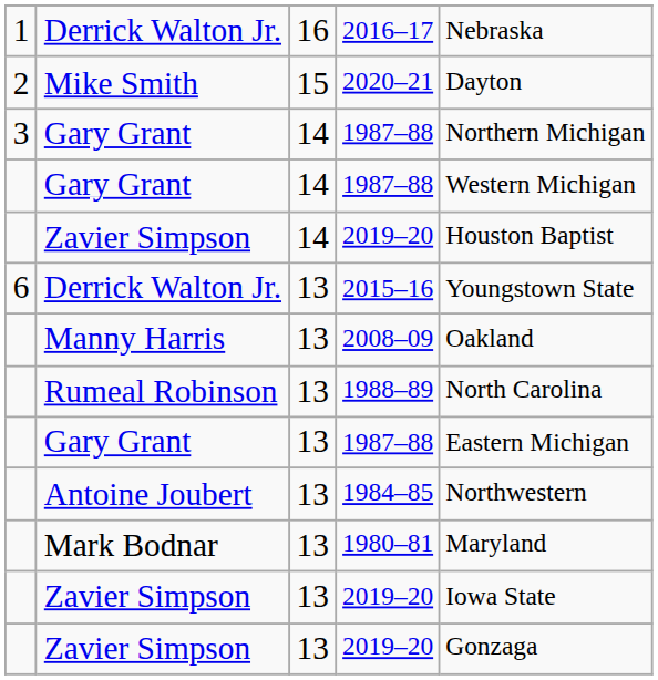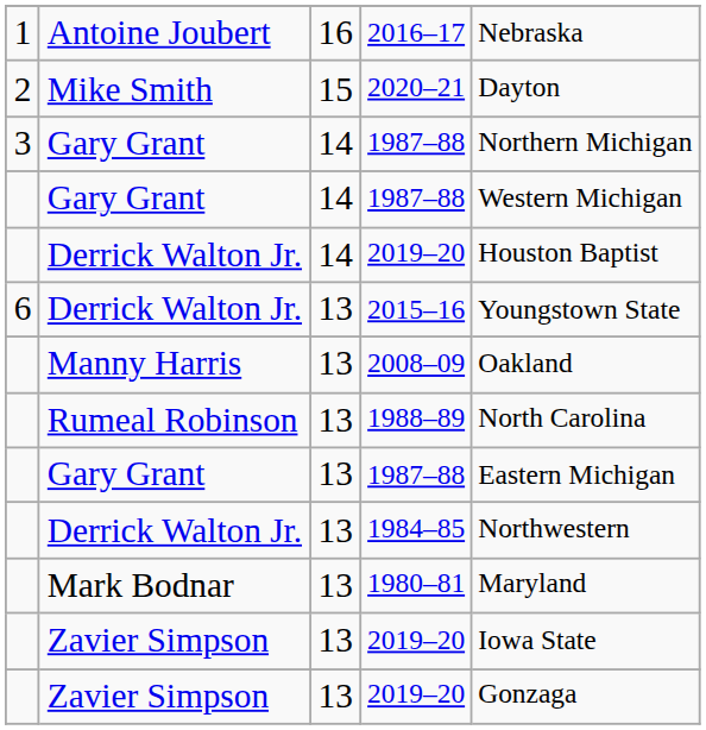 <table class="wikitable">
 <tr>
 </tr>
 <tr>
 <td>1</td>
-<td><a href='#'>Derrick Walton Jr.</a></td>
+<td><a href='#'>Antoine Joubert</a></td>
 <td>16</td>
 <td style="font-size:80%;"><a href='#'>2016–17</a></td>
 <td style="font-size:80%;">Nebraska</td>
 </tr>
 <tr>
 <td>2</td>
 <td><a href='#'>Mike Smith</a></td>
 <td>15</td>
 <td style="font-size:80%;"><a href='#'>2020–21</a></td>
 <td style="font-size:80%;">Dayton</td>
 </tr>
 <tr>
 <td>3</td>
 <td><a href='#'>Gary Grant</a></td>
 <td>14</td>
 <td style="font-size:80%;"><a href='#'>1987–88</a></td>
 <td style="font-size:80%;">Northern Michigan</td>
 </tr>
 <tr>
 <td></td>
 <td><a href='#'>Gary Grant</a></td>
 <td>14</td>
 <td style="font-size:80%;"><a href='#'>1987–88</a></td>
 <td style="font-size:80%;">Western Michigan</td>
 </tr>
 <tr>
 <td></td>
-<td><a href='#'>Zavier Simpson</a></td>
+<td><a href='#'>Derrick Walton Jr.</a></td>
 <td>14</td>
 <td style="font-size:80%;"><a href='#'>2019–20</a></td>
 <td style="font-size:80%;">Houston Baptist</td>
 </tr>
 <tr>
 <td>6</td>
 <td><a href='#'>Derrick Walton Jr.</a></td>
 <td>13</td>
 <td style="font-size:80%;"><a href='#'>2015–16</a></td>
 <td style="font-size:80%;">Youngstown State</td>
 </tr>
 <tr>
 <td></td>
 <td><a href='#'>Manny Harris</a></td>
 <td>13</td>
 <td style="font-size:80%;"><a href='#'>2008–09</a></td>
 <td style="font-size:80%;">Oakland</td>
 </tr>
 <tr>
 <td></td>
 <td><a href='#'>Rumeal Robinson</a></td>
 <td>13</td>
 <td style="font-size:80%;"><a href='#'>1988–89</a></td>
 <td style="font-size:80%;">North Carolina</td>
 </tr>
 <tr>
 <td></td>
 <td><a href='#'>Gary Grant</a></td>
 <td>13</td>
 <td style="font-size:80%;"><a href='#'>1987–88</a></td>
 <td style="font-size:80%;">Eastern Michigan</td>
 </tr>
 <tr>
 <td></td>
-<td><a href='#'>Antoine Joubert</a></td>
+<td><a href='#'>Derrick Walton Jr.</a></td>
 <td>13</td>
 <td style="font-size:80%;"><a href='#'>1984–85</a></td>
 <td style="font-size:80%;">Northwestern</td>
 </tr>
 <tr>
 <td></td>
 <td>Mark Bodnar</td>
 <td>13</td>
 <td style="font-size:80%;"><a href='#'>1980–81</a></td>
 <td style="font-size:80%;">Maryland</td>
 </tr>
 <tr>
 <td></td>
 <td><a href='#'>Zavier Simpson</a></td>
 <td>13</td>
 <td style="font-size:80%;"><a href='#'>2019–20</a></td>
 <td style="font-size:80%;">Iowa State</td>
 </tr>
 <tr>
 <td></td>
 <td><a href='#'>Zavier Simpson</a></td>
 <td>13</td>
 <td style="font-size:80%;"><a href='#'>2019–20</a></td>
 <td style="font-size:80%;">Gonzaga</td>
 </tr>
 </table>
